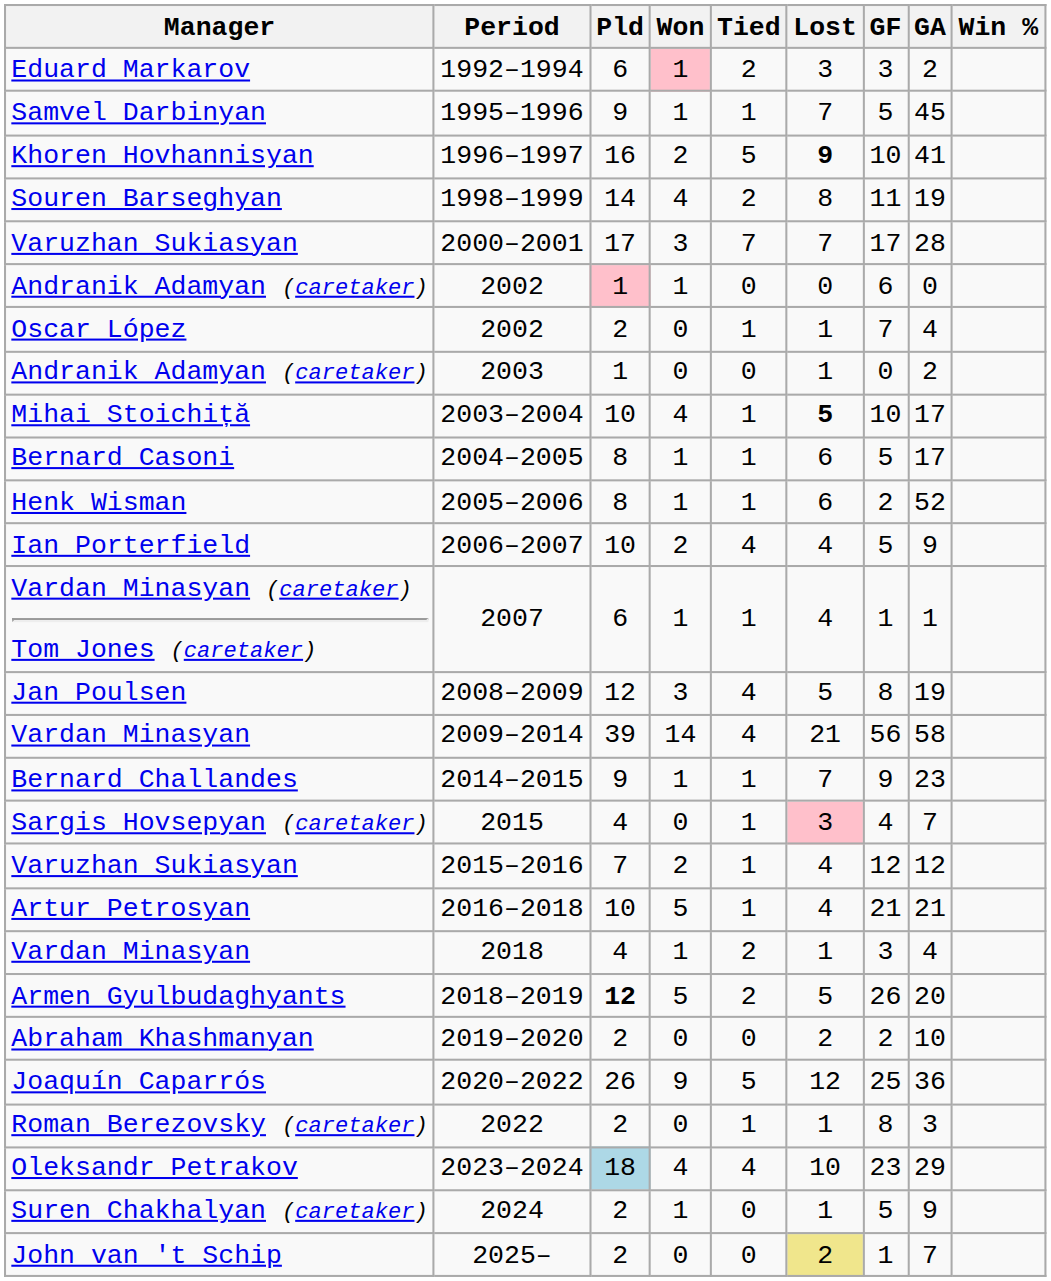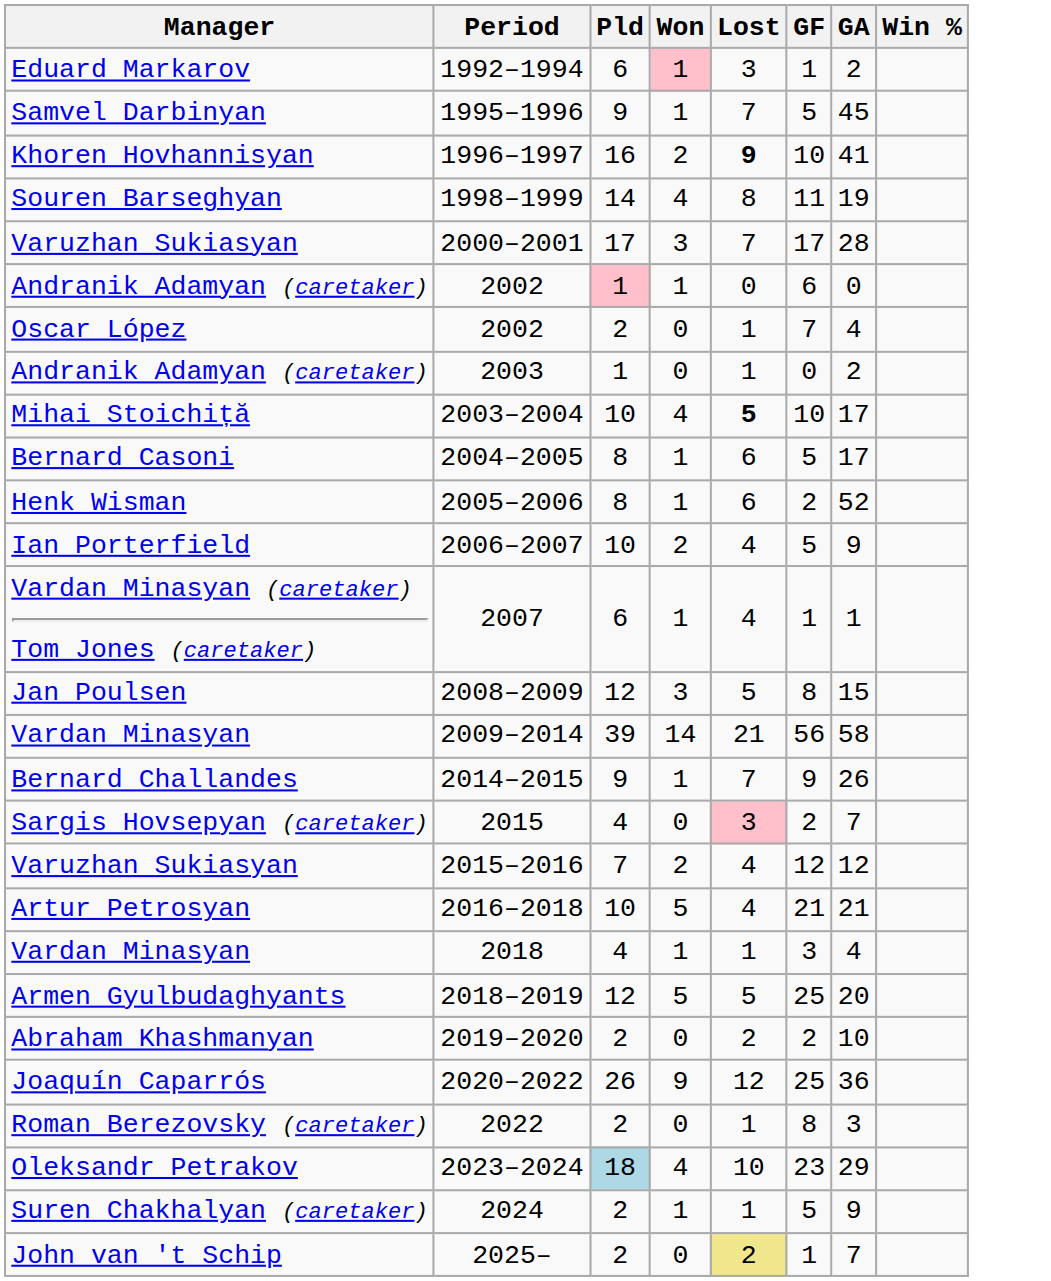 <table class="wikitable"  style="text-align:center">
 <tr>
 <th>Manager</th>
 <th>Period</th>
 <th>Pld</th>
 <th>Won</th>
-<th>Tied</th>
 <th>Lost</th>
 <th>GF</th>
 <th>GA</th>
 <th>Win %</th>
 </tr>
 <tr>
 <td style="text-align: left; "> <a href='#'>Eduard Markarov</a></td>
 <td>1992–1994</td>
 <td>6</td>
 <td style="background: pink;">1</td>
-<td>2</td>
 <td>3</td>
-<td>3</td>
+<td>1</td>
 <td>2</td>
 <td></td>
 </tr>
 <tr>
 <td style="text-align: left; "> <a href='#'>Samvel Darbinyan</a></td>
 <td>1995–1996</td>
 <td>9</td>
-<td>1</td>
 <td>1</td>
 <td>7</td>
 <td>5</td>
 <td>45</td>
 <td></td>
 </tr>
 <tr>
 <td style="text-align: left; "> <a href='#'>Khoren Hovhannisyan</a></td>
 <td>1996–1997</td>
 <td>16</td>
 <td>2</td>
-<td>5</td>
 <td><strong>9</strong></td>
 <td>10</td>
 <td>41</td>
 <td></td>
 </tr>
 <tr>
 <td style="text-align: left; "> <a href='#'>Souren Barseghyan</a></td>
 <td>1998–1999</td>
 <td>14</td>
 <td>4</td>
-<td>2</td>
 <td>8</td>
 <td>11</td>
 <td>19</td>
 <td></td>
 </tr>
 <tr>
 <td style="text-align: left; "> <a href='#'>Varuzhan Sukiasyan</a></td>
 <td>2000–2001</td>
 <td>17</td>
 <td>3</td>
 <td>7</td>
-<td>7</td>
 <td>17</td>
 <td>28</td>
 <td></td>
 </tr>
 <tr>
 <td style="text-align: left; "> <a href='#'>Andranik Adamyan</a> <small><em>(<a href='#'>caretaker</a>)</em></small></td>
 <td>2002</td>
 <td style="background: pink;">1</td>
 <td>1</td>
-<td>0</td>
 <td>0</td>
 <td>6</td>
 <td>0</td>
 <td></td>
 </tr>
 <tr>
 <td style="text-align: left; "> <a href='#'>Oscar López</a></td>
 <td>2002</td>
 <td>2</td>
 <td>0</td>
 <td>1</td>
-<td>1</td>
 <td>7</td>
 <td>4</td>
 <td></td>
 </tr>
 <tr>
 <td style="text-align: left; "> <a href='#'>Andranik Adamyan</a> <small><em>(<a href='#'>caretaker</a>)</em></small></td>
 <td>2003</td>
 <td>1</td>
-<td>0</td>
 <td>0</td>
 <td>1</td>
 <td>0</td>
 <td>2</td>
 <td></td>
 </tr>
 <tr>
 <td style="text-align: left; "> <a href='#'>Mihai Stoichiță</a></td>
 <td>2003–2004</td>
 <td>10</td>
 <td>4</td>
-<td>1</td>
 <td><strong>5</strong></td>
 <td>10</td>
 <td>17</td>
 <td></td>
 </tr>
 <tr>
 <td style="text-align: left; "> <a href='#'>Bernard Casoni</a></td>
 <td>2004–2005</td>
 <td>8</td>
 <td>1</td>
-<td>1</td>
 <td>6</td>
 <td>5</td>
 <td>17</td>
 <td></td>
 </tr>
 <tr>
 <td style="text-align: left; "> <a href='#'>Henk Wisman</a></td>
 <td>2005–2006</td>
 <td>8</td>
-<td>1</td>
 <td>1</td>
 <td>6</td>
 <td>2</td>
 <td>52</td>
 <td></td>
 </tr>
 <tr>
 <td style="text-align: left; "> <a href='#'>Ian Porterfield</a></td>
 <td>2006–2007</td>
 <td>10</td>
 <td>2</td>
 <td>4</td>
-<td>4</td>
 <td>5</td>
 <td>9</td>
 <td></td>
 </tr>
 <tr>
 <td style="text-align: left; "> <a href='#'>Vardan Minasyan</a> <small><em>(<a href='#'>caretaker</a>)</em></small><hr> <a href='#'>Tom Jones</a> <small><em>(<a href='#'>caretaker</a>)</em></small></td>
 <td>2007</td>
 <td>6</td>
-<td>1</td>
 <td>1</td>
 <td>4</td>
 <td>1</td>
 <td>1</td>
 <td></td>
 </tr>
 <tr>
 <td style="text-align: left; "> <a href='#'>Jan Poulsen</a></td>
 <td>2008–2009</td>
 <td>12</td>
 <td>3</td>
-<td>4</td>
 <td>5</td>
 <td>8</td>
-<td>19</td>
+<td>15</td>
 <td></td>
 </tr>
 <tr>
 <td style="text-align: left; "> <a href='#'>Vardan Minasyan</a></td>
 <td>2009–2014</td>
 <td>39</td>
 <td>14</td>
-<td>4</td>
 <td>21</td>
 <td>56</td>
 <td>58</td>
 <td></td>
 </tr>
 <tr>
 <td style="text-align: left; "> <a href='#'>Bernard Challandes</a></td>
 <td>2014–2015</td>
 <td>9</td>
 <td>1</td>
-<td>1</td>
 <td>7</td>
 <td>9</td>
-<td>23</td>
+<td>26</td>
 <td></td>
 </tr>
 <tr>
 <td style="text-align: left; "> <a href='#'>Sargis Hovsepyan</a> <small><em>(<a href='#'>caretaker</a>)</em></small></td>
 <td>2015</td>
 <td>4</td>
 <td>0</td>
-<td>1</td>
 <td style="background: pink;">3</td>
-<td>4</td>
+<td>2</td>
 <td>7</td>
 <td></td>
 </tr>
 <tr>
 <td style="text-align: left; "> <a href='#'>Varuzhan Sukiasyan</a></td>
 <td>2015–2016</td>
 <td>7</td>
 <td>2</td>
-<td>1</td>
 <td>4</td>
 <td>12</td>
 <td>12</td>
 <td></td>
 </tr>
 <tr>
 <td style="text-align: left; "> <a href='#'>Artur Petrosyan</a></td>
 <td>2016–2018</td>
 <td>10</td>
 <td>5</td>
-<td>1</td>
 <td>4</td>
 <td>21</td>
 <td>21</td>
 <td></td>
 </tr>
 <tr>
 <td style="text-align: left; "> <a href='#'>Vardan Minasyan</a></td>
 <td>2018</td>
 <td>4</td>
 <td>1</td>
-<td>2</td>
 <td>1</td>
 <td>3</td>
 <td>4</td>
 <td></td>
 </tr>
 <tr>
 <td style="text-align: left; "> <a href='#'>Armen Gyulbudaghyants</a></td>
 <td>2018–2019</td>
-<td><strong>12</strong></td>
+<td>12</td>
 <td>5</td>
-<td>2</td>
 <td>5</td>
-<td>26</td>
+<td>25</td>
 <td>20</td>
 <td></td>
 </tr>
 <tr>
 <td style="text-align: left; "> <a href='#'>Abraham Khashmanyan</a></td>
 <td>2019–2020</td>
 <td>2</td>
-<td>0</td>
 <td>0</td>
 <td>2</td>
 <td>2</td>
 <td>10</td>
 <td></td>
 </tr>
 <tr>
 <td style="text-align: left; "> <a href='#'>Joaquín Caparrós</a></td>
 <td>2020–2022</td>
 <td>26</td>
 <td>9</td>
-<td>5</td>
 <td>12</td>
 <td>25</td>
 <td>36</td>
 <td></td>
 </tr>
 <tr>
 <td style="text-align: left; "> <a href='#'>Roman Berezovsky</a> <small><em>(<a href='#'>caretaker</a>)</em></small></td>
 <td>2022</td>
 <td>2</td>
 <td>0</td>
 <td>1</td>
-<td>1</td>
 <td>8</td>
 <td>3</td>
 <td></td>
 </tr>
 <tr>
 <td style="text-align: left; "> <a href='#'>Oleksandr Petrakov</a></td>
 <td>2023–2024</td>
 <td style="background: lightblue;">18</td>
-<td>4</td>
 <td>4</td>
 <td>10</td>
 <td>23</td>
 <td>29</td>
 <td></td>
 </tr>
 <tr>
 <td style="text-align: left; "> <a href='#'>Suren Chakhalyan</a> <small><em>(<a href='#'>caretaker</a>)</em></small></td>
 <td>2024</td>
 <td>2</td>
 <td>1</td>
-<td>0</td>
 <td>1</td>
 <td>5</td>
 <td>9</td>
 <td></td>
 </tr>
 <tr>
 <td style="text-align: left; "> <a href='#'>John van 't Schip</a></td>
 <td>2025–</td>
 <td>2</td>
 <td>0</td>
-<td>0</td>
 <td style="background: khaki;">2</td>
 <td>1</td>
 <td>7</td>
 <td></td>
 </tr>
 </table>
